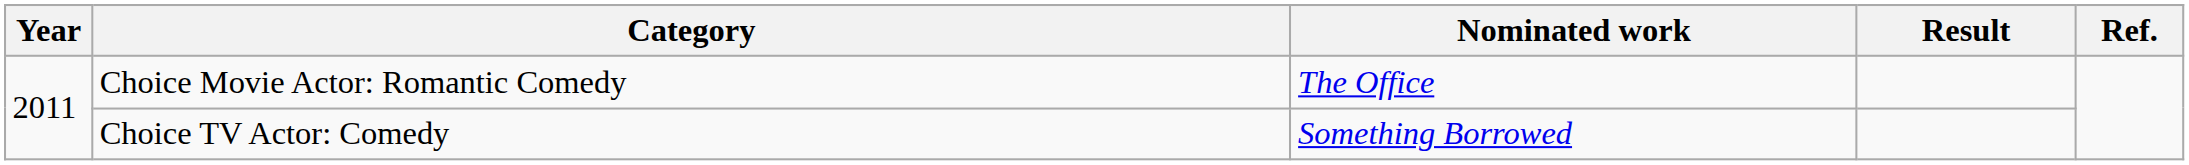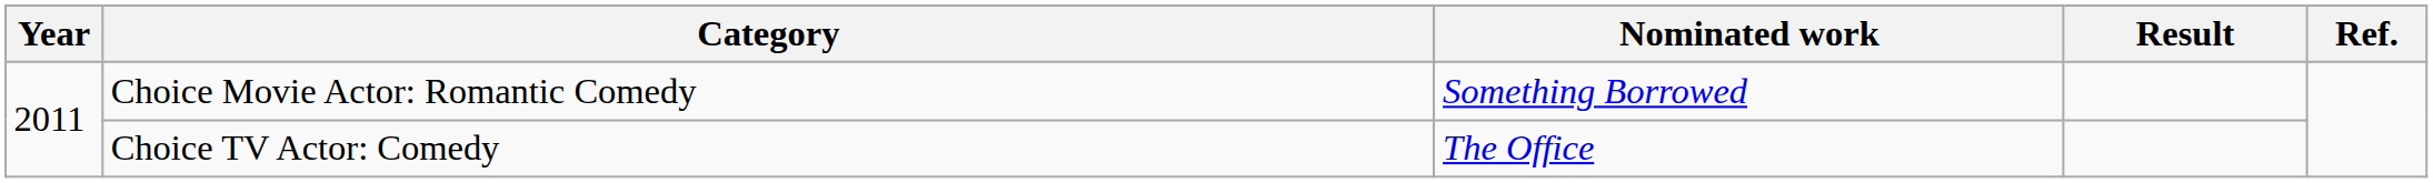 <table class="wikitable" style="width:85%;">
 <tr>
 <th style="width:4%;">Year</th>
 <th style="width:55%;">Category</th>
 <th style="width:26%;">Nominated work</th>
 <th style="width:10%;">Result</th>
 <th width=5%>Ref.</th>
 </tr>
 <tr>
 <td rowspan=2>2011</td>
 <td>Choice Movie Actor: Romantic Comedy</td>
-<td><em><a href='#'>The Office</a></em></td>
+<td><a href='#'><em>Something Borrowed</em></a></td>
 <td></td>
 <td rowspan=2 align="center"></td>
 </tr>
 <tr>
 <td>Choice TV Actor: Comedy</td>
-<td><a href='#'><em>Something Borrowed</em></a></td>
+<td><em><a href='#'>The Office</a></em></td>
 <td></td>
 </tr>
 </table>
